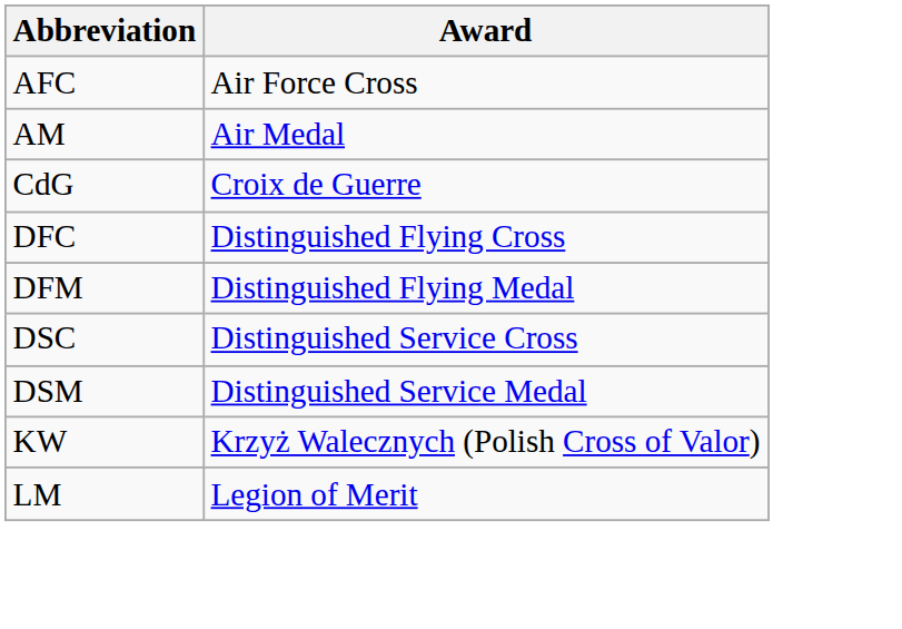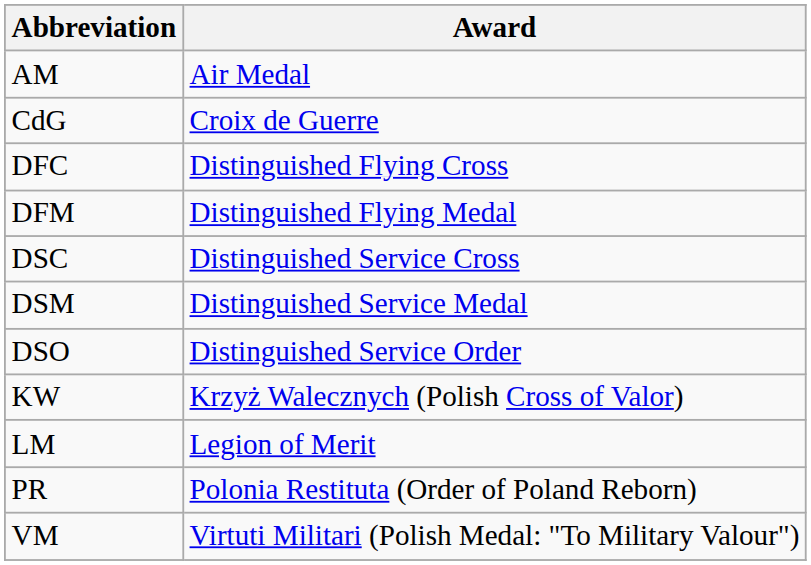 <table class=wikitable>
 <tr>
 <th>Abbreviation</th>
 <th>Award</th>
-</tr>
-<tr>
-<td>AFC</td>
-<td>Air Force Cross</td>
 </tr>
 <tr>
 <td>AM</td>
 <td><a href='#'>Air Medal</a></td>
 </tr>
 <tr>
 <td>CdG</td>
 <td><a href='#'>Croix de Guerre</a></td>
 </tr>
 <tr>
 <td>DFC</td>
 <td><a href='#'>Distinguished Flying Cross</a></td>
 </tr>
 <tr>
 <td>DFM</td>
 <td><a href='#'>Distinguished Flying Medal</a></td>
 </tr>
 <tr>
 <td>DSC</td>
 <td><a href='#'>Distinguished Service Cross</a></td>
 </tr>
 <tr>
 <td>DSM</td>
 <td><a href='#'>Distinguished Service Medal</a></td>
 </tr>
 <tr>
+<td>DSO</td>
+<td><a href='#'>Distinguished Service Order</a></td>
+</tr>
+<tr>
 <td>KW</td>
 <td><a href='#'>Krzyż Walecznych</a> (Polish <a href='#'>Cross of Valor</a>)</td>
 </tr>
 <tr>
 <td>LM</td>
 <td><a href='#'>Legion of Merit</a></td>
 </tr>
+<tr>
+<td>PR</td>
+<td><a href='#'>Polonia Restituta</a> (Order of Poland Reborn)</td>
+</tr>
+<tr>
+<td>VM</td>
+<td><a href='#'>Virtuti Militari</a> (Polish Medal: "To Military Valour")</td>
+</tr>
 </table>
